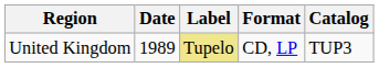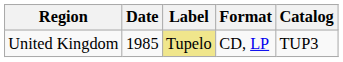 <table class="wikitable">
 <tr>
 <th>Region</th>
 <th>Date</th>
 <th>Label</th>
 <th>Format</th>
 <th>Catalog</th>
 </tr>
 <tr>
 <td>United Kingdom</td>
-<td>1989</td>
+<td>1985</td>
 <td style="background: khaki;">Tupelo</td>
 <td>CD, <a href='#'>LP</a></td>
 <td>TUP3</td>
 </tr>
 </table>
